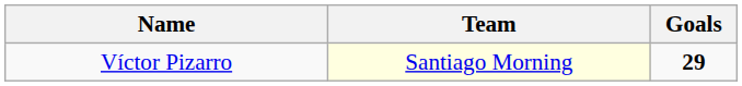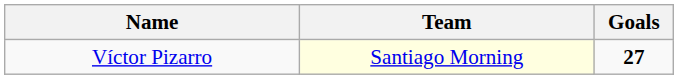 <table class="wikitable" style="font-size:95%; text-align:center;">
 <tr>
 <th width="205">Name</th>
 <th width="205">Team</th>
 <th width="50">Goals</th>
 </tr>
 <tr>
 <td> <a href='#'>Víctor Pizarro</a></td>
 <td style="background: lightyellow;"><a href='#'>Santiago Morning</a></td>
-<td><strong>29</strong></td>
+<td><strong>27</strong></td>
 </tr>
 </table>
